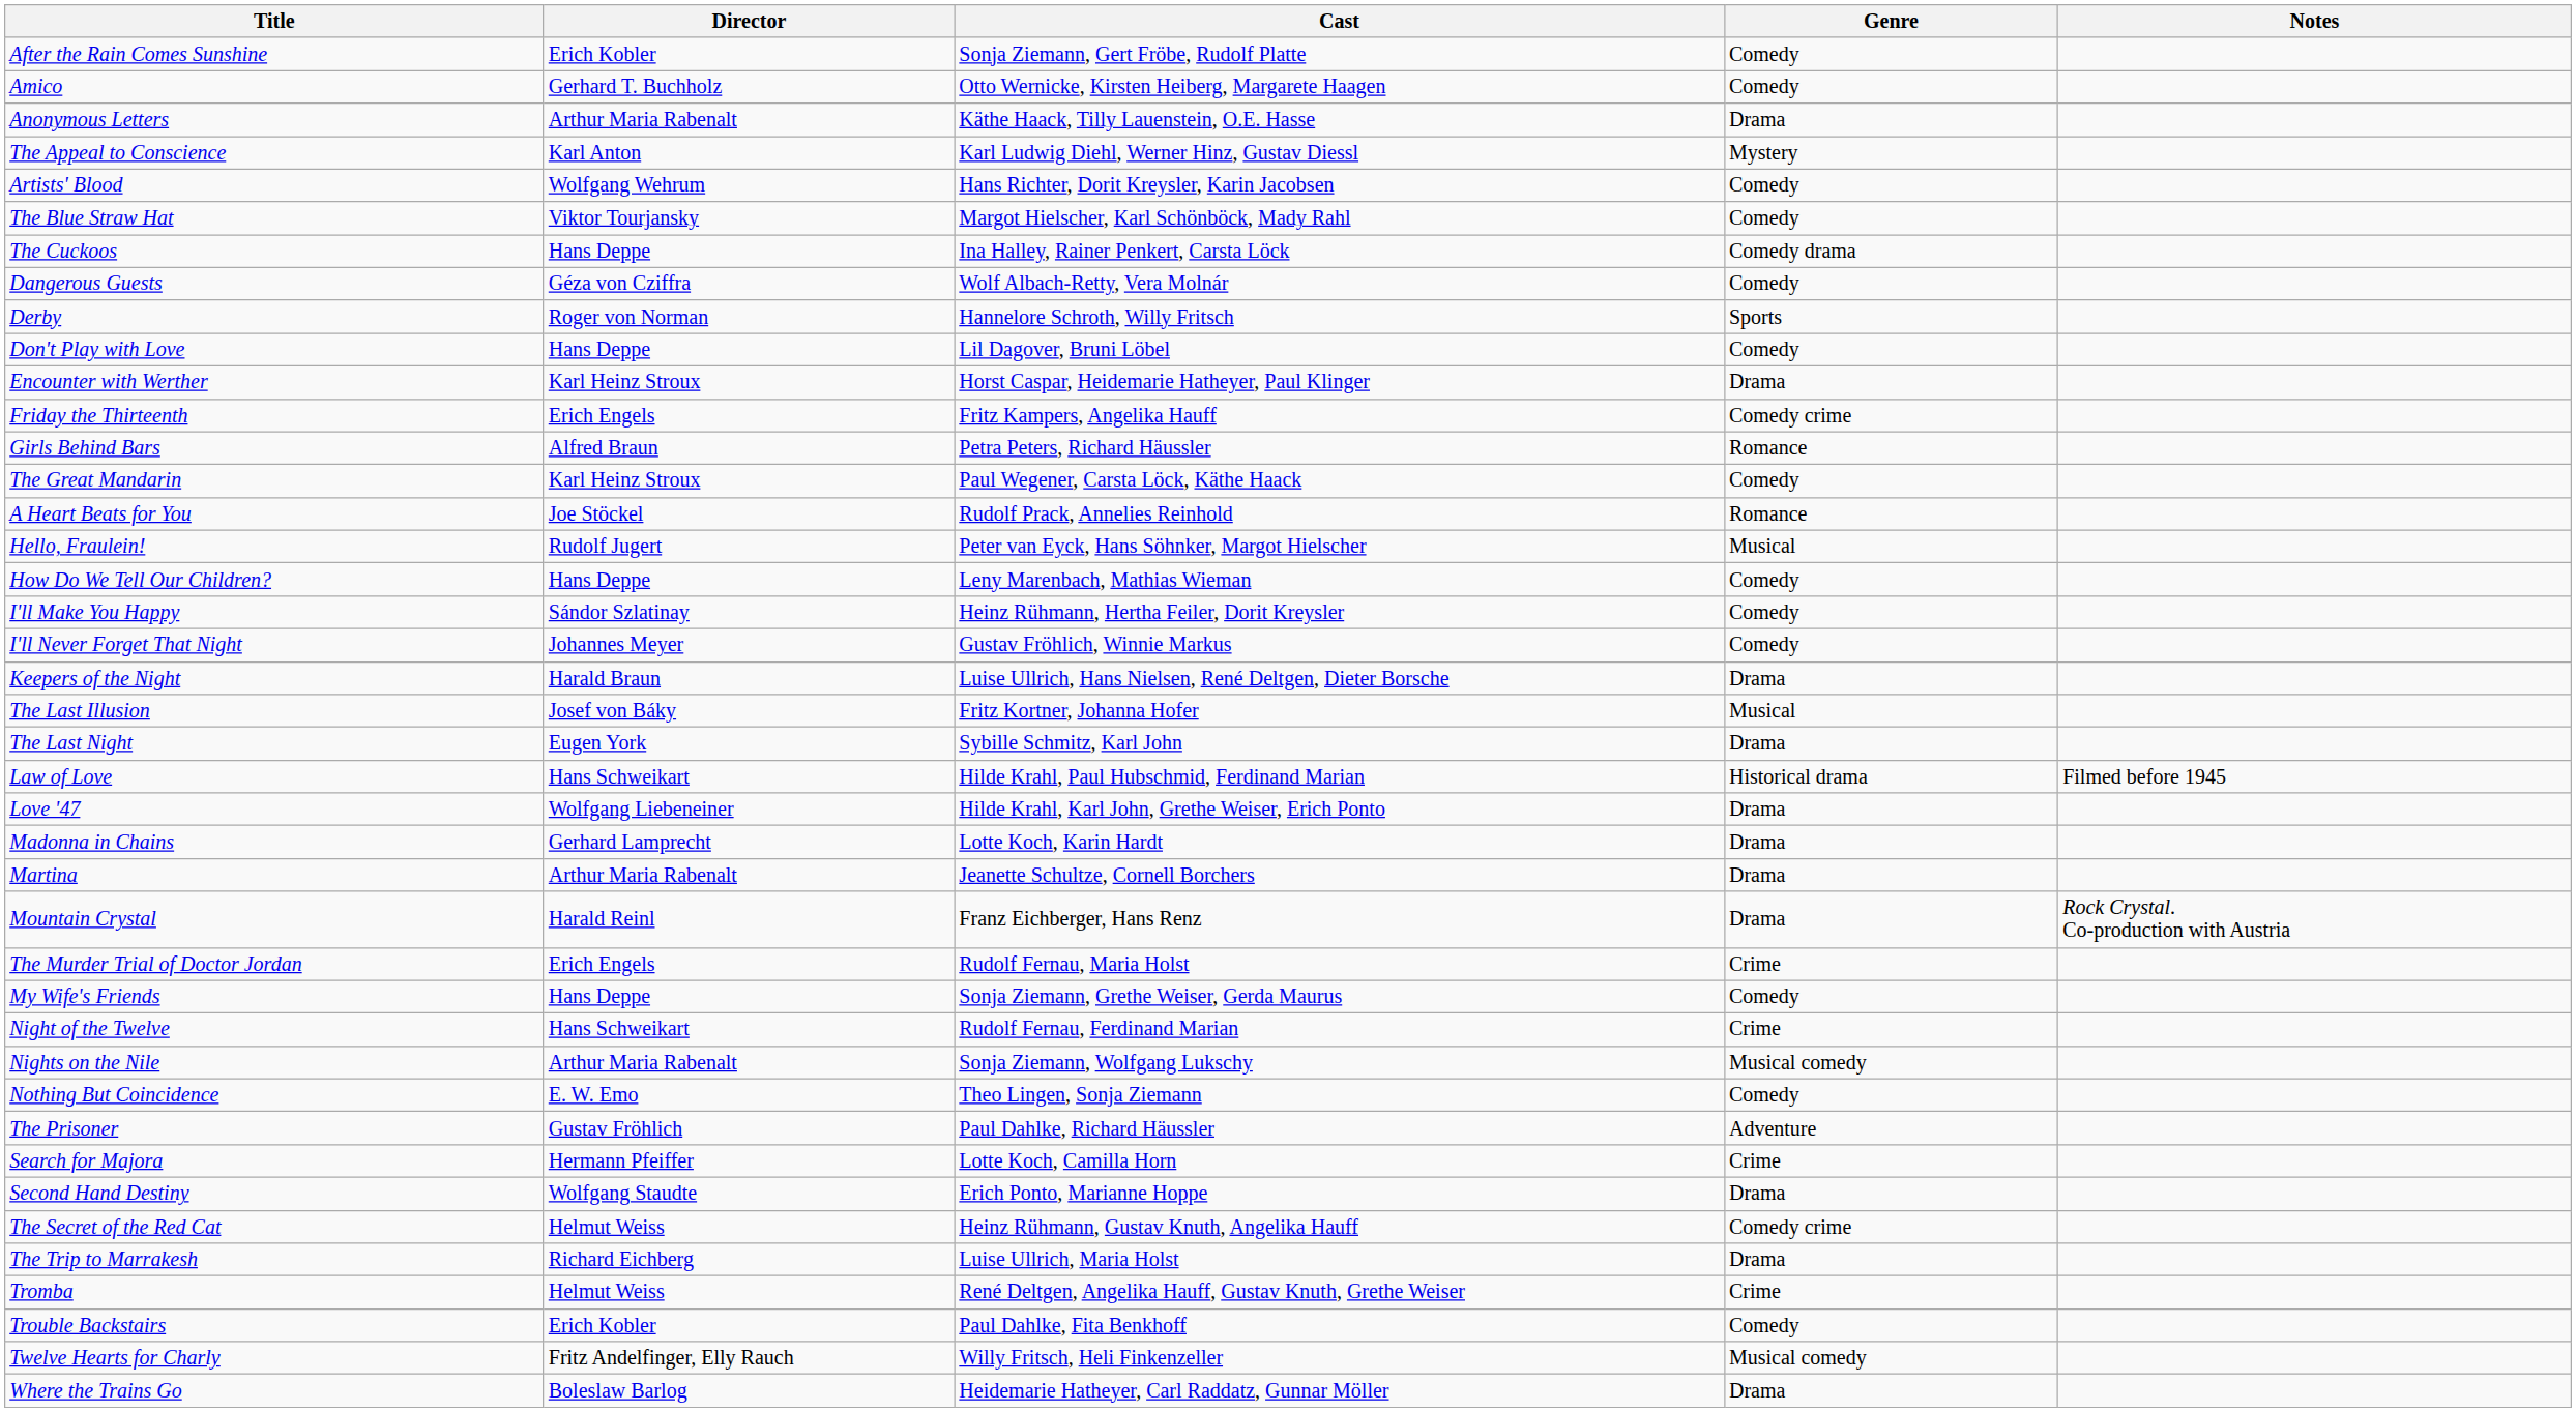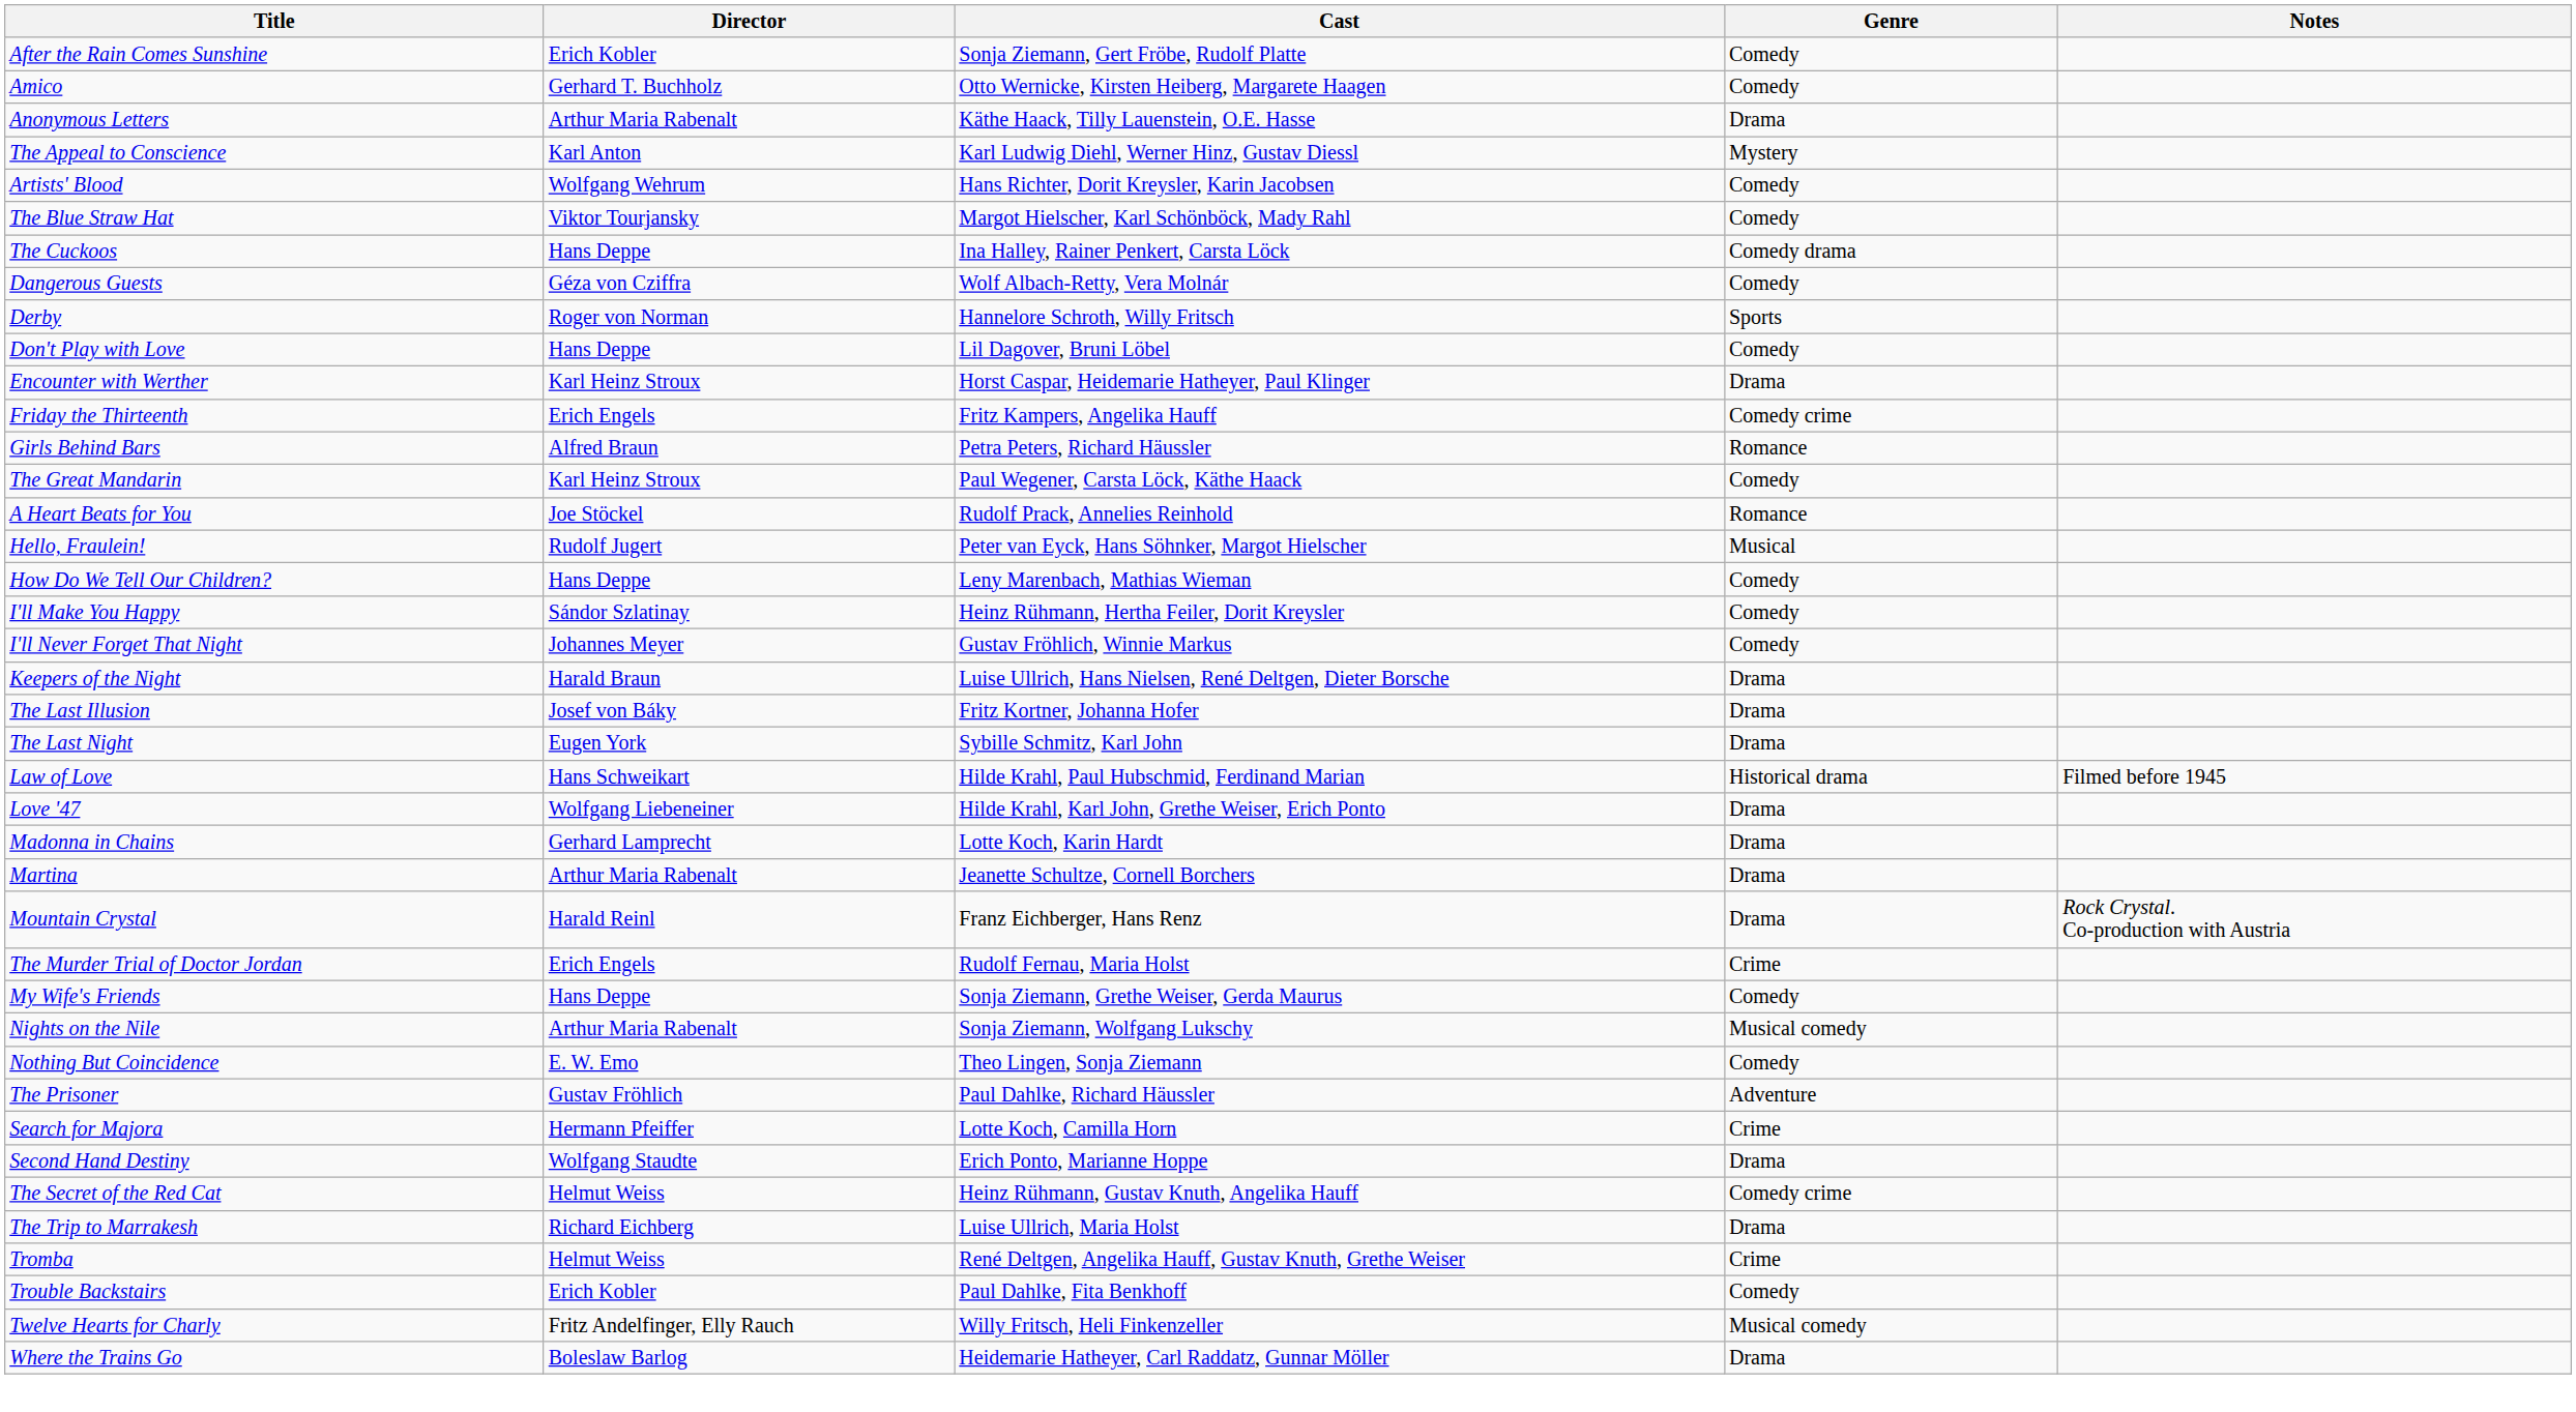 <table class="wikitable" style="width:100%;">
 <tr>
 <th style="width:21%;">Title</th>
 <th style="width:16%;">Director</th>
 <th style="width:30%;">Cast</th>
 <th style="width:13%;">Genre</th>
 <th style="width:20%;">Notes</th>
 </tr>
 <tr>
 <td><em><a href='#'>After the Rain Comes Sunshine</a></em></td>
 <td><a href='#'>Erich Kobler</a></td>
 <td><a href='#'>Sonja Ziemann</a>, <a href='#'>Gert Fröbe</a>, <a href='#'>Rudolf Platte</a></td>
 <td>Comedy</td>
 <td></td>
 </tr>
 <tr>
 <td><em><a href='#'>Amico</a></em></td>
 <td><a href='#'>Gerhard T. Buchholz</a></td>
 <td><a href='#'>Otto Wernicke</a>, <a href='#'>Kirsten Heiberg</a>, <a href='#'>Margarete Haagen</a></td>
 <td>Comedy</td>
 <td></td>
 </tr>
 <tr>
 <td><em><a href='#'>Anonymous Letters</a></em></td>
 <td><a href='#'>Arthur Maria Rabenalt</a></td>
 <td><a href='#'>Käthe Haack</a>, <a href='#'>Tilly Lauenstein</a>, <a href='#'>O.E. Hasse</a></td>
 <td>Drama</td>
 <td></td>
 </tr>
 <tr>
 <td><em><a href='#'>The Appeal to Conscience</a></em></td>
 <td><a href='#'>Karl Anton</a></td>
 <td><a href='#'>Karl Ludwig Diehl</a>, <a href='#'>Werner Hinz</a>, <a href='#'>Gustav Diessl</a></td>
 <td>Mystery</td>
 <td></td>
 </tr>
 <tr>
 <td><em><a href='#'>Artists' Blood</a></em></td>
 <td><a href='#'>Wolfgang Wehrum</a></td>
 <td><a href='#'>Hans Richter</a>, <a href='#'>Dorit Kreysler</a>, <a href='#'>Karin Jacobsen</a></td>
 <td>Comedy</td>
 <td></td>
 </tr>
 <tr>
 <td><em><a href='#'>The Blue Straw Hat</a></em></td>
 <td><a href='#'>Viktor Tourjansky</a></td>
 <td><a href='#'>Margot Hielscher</a>, <a href='#'>Karl Schönböck</a>, <a href='#'>Mady Rahl</a></td>
 <td>Comedy</td>
 <td></td>
 </tr>
 <tr>
 <td><em><a href='#'>The Cuckoos</a></em></td>
 <td><a href='#'>Hans Deppe</a></td>
 <td><a href='#'>Ina Halley</a>, <a href='#'>Rainer Penkert</a>, <a href='#'>Carsta Löck</a></td>
 <td>Comedy drama</td>
 <td></td>
 </tr>
 <tr>
 <td><em><a href='#'>Dangerous Guests</a></em></td>
 <td><a href='#'>Géza von Cziffra</a></td>
 <td><a href='#'>Wolf Albach-Retty</a>, <a href='#'>Vera Molnár</a></td>
 <td>Comedy</td>
 <td></td>
 </tr>
 <tr>
 <td><em><a href='#'>Derby</a></em></td>
 <td><a href='#'>Roger von Norman</a></td>
 <td><a href='#'>Hannelore Schroth</a>, <a href='#'>Willy Fritsch</a></td>
 <td>Sports</td>
 <td></td>
 </tr>
 <tr>
 <td><em><a href='#'>Don't Play with Love</a></em></td>
 <td><a href='#'>Hans Deppe</a></td>
 <td><a href='#'>Lil Dagover</a>, <a href='#'>Bruni Löbel</a></td>
 <td>Comedy</td>
 <td></td>
 </tr>
 <tr>
 <td><em><a href='#'>Encounter with Werther</a></em></td>
 <td><a href='#'>Karl Heinz Stroux</a></td>
 <td><a href='#'>Horst Caspar</a>, <a href='#'>Heidemarie Hatheyer</a>, <a href='#'>Paul Klinger</a></td>
 <td>Drama</td>
 <td></td>
 </tr>
 <tr>
 <td><em><a href='#'>Friday the Thirteenth</a></em></td>
 <td><a href='#'>Erich Engels</a></td>
 <td><a href='#'>Fritz Kampers</a>, <a href='#'>Angelika Hauff</a></td>
 <td>Comedy crime</td>
 <td></td>
 </tr>
 <tr>
 <td><em><a href='#'>Girls Behind Bars</a></em></td>
 <td><a href='#'>Alfred Braun</a></td>
 <td><a href='#'>Petra Peters</a>, <a href='#'>Richard Häussler</a></td>
 <td>Romance</td>
 <td></td>
 </tr>
 <tr>
 <td><em><a href='#'>The Great Mandarin</a></em></td>
 <td><a href='#'>Karl Heinz Stroux</a></td>
 <td><a href='#'>Paul Wegener</a>, <a href='#'>Carsta Löck</a>, <a href='#'>Käthe Haack</a></td>
 <td>Comedy</td>
 <td></td>
 </tr>
 <tr>
 <td><em><a href='#'>A Heart Beats for You</a></em></td>
 <td><a href='#'>Joe Stöckel</a></td>
 <td><a href='#'>Rudolf Prack</a>, <a href='#'>Annelies Reinhold</a></td>
 <td>Romance</td>
 <td></td>
 </tr>
 <tr>
 <td><em><a href='#'>Hello, Fraulein!</a></em></td>
 <td><a href='#'>Rudolf Jugert</a></td>
 <td><a href='#'>Peter van Eyck</a>, <a href='#'>Hans Söhnker</a>, <a href='#'>Margot Hielscher</a></td>
 <td>Musical</td>
 <td></td>
 </tr>
 <tr>
 <td><em><a href='#'>How Do We Tell Our Children?</a></em></td>
 <td><a href='#'>Hans Deppe</a></td>
 <td><a href='#'>Leny Marenbach</a>, <a href='#'>Mathias Wieman</a></td>
 <td>Comedy</td>
 <td></td>
 </tr>
 <tr>
 <td><em><a href='#'>I'll Make You Happy</a></em></td>
 <td><a href='#'>Sándor Szlatinay</a></td>
 <td><a href='#'>Heinz Rühmann</a>, <a href='#'>Hertha Feiler</a>, <a href='#'>Dorit Kreysler</a></td>
 <td>Comedy</td>
 <td></td>
 </tr>
 <tr>
 <td><em><a href='#'>I'll Never Forget That Night</a></em></td>
 <td><a href='#'>Johannes Meyer</a></td>
 <td><a href='#'>Gustav Fröhlich</a>, <a href='#'>Winnie Markus</a></td>
 <td>Comedy</td>
 <td></td>
 </tr>
 <tr>
 <td><em><a href='#'>Keepers of the Night</a></em></td>
 <td><a href='#'>Harald Braun</a></td>
 <td><a href='#'>Luise Ullrich</a>, <a href='#'>Hans Nielsen</a>, <a href='#'>René Deltgen</a>, <a href='#'>Dieter Borsche</a></td>
 <td>Drama</td>
 <td></td>
 </tr>
 <tr>
 <td><em><a href='#'>The Last Illusion</a></em></td>
 <td><a href='#'>Josef von Báky</a></td>
 <td><a href='#'>Fritz Kortner</a>, <a href='#'>Johanna Hofer</a></td>
-<td>Musical</td>
+<td>Drama</td>
 <td></td>
 </tr>
 <tr>
 <td><em><a href='#'>The Last Night</a></em></td>
 <td><a href='#'>Eugen York</a></td>
 <td><a href='#'>Sybille Schmitz</a>, <a href='#'>Karl John</a></td>
 <td>Drama</td>
 <td></td>
 </tr>
 <tr>
 <td><em><a href='#'>Law of Love</a></em></td>
 <td><a href='#'>Hans Schweikart</a></td>
 <td><a href='#'>Hilde Krahl</a>, <a href='#'>Paul Hubschmid</a>, <a href='#'>Ferdinand Marian</a></td>
 <td>Historical drama</td>
 <td>Filmed before 1945</td>
 </tr>
 <tr>
 <td><em><a href='#'>Love '47</a></em></td>
 <td><a href='#'>Wolfgang Liebeneiner</a></td>
 <td><a href='#'>Hilde Krahl</a>, <a href='#'>Karl John</a>, <a href='#'>Grethe Weiser</a>, <a href='#'>Erich Ponto</a></td>
 <td>Drama</td>
 <td></td>
 </tr>
 <tr>
 <td><em><a href='#'>Madonna in Chains</a></em></td>
 <td><a href='#'>Gerhard Lamprecht</a></td>
 <td><a href='#'>Lotte Koch</a>, <a href='#'>Karin Hardt</a></td>
 <td>Drama</td>
 <td></td>
 </tr>
 <tr>
 <td><em><a href='#'>Martina</a></em></td>
 <td><a href='#'>Arthur Maria Rabenalt</a></td>
 <td><a href='#'>Jeanette Schultze</a>, <a href='#'>Cornell Borchers</a></td>
 <td>Drama</td>
 <td></td>
 </tr>
 <tr>
 <td><em><a href='#'>Mountain Crystal</a></em></td>
 <td><a href='#'>Harald Reinl</a></td>
 <td>Franz Eichberger, Hans Renz</td>
 <td>Drama</td>
 <td> <em>Rock Crystal</em>. <br> Co-production with Austria</td>
 </tr>
 <tr>
 <td><em><a href='#'>The Murder Trial of Doctor Jordan</a></em></td>
 <td><a href='#'>Erich Engels</a></td>
 <td><a href='#'>Rudolf Fernau</a>, <a href='#'>Maria Holst</a></td>
 <td>Crime</td>
 <td></td>
 </tr>
 <tr>
 <td><em><a href='#'>My Wife's Friends</a></em></td>
 <td><a href='#'>Hans Deppe</a></td>
 <td><a href='#'>Sonja Ziemann</a>, <a href='#'>Grethe Weiser</a>, <a href='#'>Gerda Maurus</a></td>
 <td>Comedy</td>
-<td></td>
-</tr>
-<tr>
-<td><em><a href='#'>Night of the Twelve</a></em></td>
-<td><a href='#'>Hans Schweikart</a></td>
-<td><a href='#'>Rudolf Fernau</a>, <a href='#'>Ferdinand Marian</a></td>
-<td>Crime</td>
 <td></td>
 </tr>
 <tr>
 <td><em><a href='#'>Nights on the Nile</a></em></td>
 <td><a href='#'>Arthur Maria Rabenalt</a></td>
 <td><a href='#'>Sonja Ziemann</a>, <a href='#'>Wolfgang Lukschy</a></td>
 <td>Musical comedy</td>
 <td></td>
 </tr>
 <tr>
 <td><em><a href='#'>Nothing But Coincidence</a></em></td>
 <td><a href='#'>E. W. Emo</a></td>
 <td><a href='#'>Theo Lingen</a>, <a href='#'>Sonja Ziemann</a></td>
 <td>Comedy</td>
 <td></td>
 </tr>
 <tr>
 <td><em><a href='#'>The Prisoner</a></em></td>
 <td><a href='#'>Gustav Fröhlich</a></td>
 <td><a href='#'>Paul Dahlke</a>, <a href='#'>Richard Häussler</a></td>
 <td>Adventure</td>
 <td></td>
 </tr>
 <tr>
 <td><em><a href='#'>Search for Majora</a></em></td>
 <td><a href='#'>Hermann Pfeiffer</a></td>
 <td><a href='#'>Lotte Koch</a>, <a href='#'>Camilla Horn</a></td>
 <td>Crime</td>
 <td></td>
 </tr>
 <tr>
 <td><em><a href='#'>Second Hand Destiny</a></em></td>
 <td><a href='#'>Wolfgang Staudte</a></td>
 <td><a href='#'>Erich Ponto</a>, <a href='#'>Marianne Hoppe</a></td>
 <td>Drama</td>
 <td></td>
 </tr>
 <tr>
 <td><em><a href='#'>The Secret of the Red Cat</a></em></td>
 <td><a href='#'>Helmut Weiss</a></td>
 <td><a href='#'>Heinz Rühmann</a>, <a href='#'>Gustav Knuth</a>, <a href='#'>Angelika Hauff</a></td>
 <td>Comedy crime</td>
 <td></td>
 </tr>
 <tr>
 <td><em><a href='#'>The Trip to Marrakesh</a></em></td>
 <td><a href='#'>Richard Eichberg</a></td>
 <td><a href='#'>Luise Ullrich</a>, <a href='#'>Maria Holst</a></td>
 <td>Drama</td>
 <td></td>
 </tr>
 <tr>
 <td><em><a href='#'>Tromba</a></em></td>
 <td><a href='#'>Helmut Weiss</a></td>
 <td><a href='#'>René Deltgen</a>, <a href='#'>Angelika Hauff</a>, <a href='#'>Gustav Knuth</a>, <a href='#'>Grethe Weiser</a></td>
 <td>Crime</td>
 <td></td>
 </tr>
 <tr>
 <td><em><a href='#'>Trouble Backstairs</a></em></td>
 <td><a href='#'>Erich Kobler</a></td>
 <td><a href='#'>Paul Dahlke</a>, <a href='#'>Fita Benkhoff</a></td>
 <td>Comedy</td>
 <td></td>
 </tr>
 <tr>
 <td><em><a href='#'>Twelve Hearts for Charly</a></em></td>
 <td>Fritz Andelfinger, Elly Rauch</td>
 <td><a href='#'>Willy Fritsch</a>, <a href='#'>Heli Finkenzeller</a></td>
 <td>Musical comedy</td>
 <td></td>
 </tr>
 <tr>
 <td><em><a href='#'>Where the Trains Go</a></em></td>
 <td><a href='#'>Boleslaw Barlog</a></td>
 <td><a href='#'>Heidemarie Hatheyer</a>, <a href='#'>Carl Raddatz</a>, <a href='#'>Gunnar Möller</a></td>
 <td>Drama</td>
 <td></td>
 </tr>
 </table>
